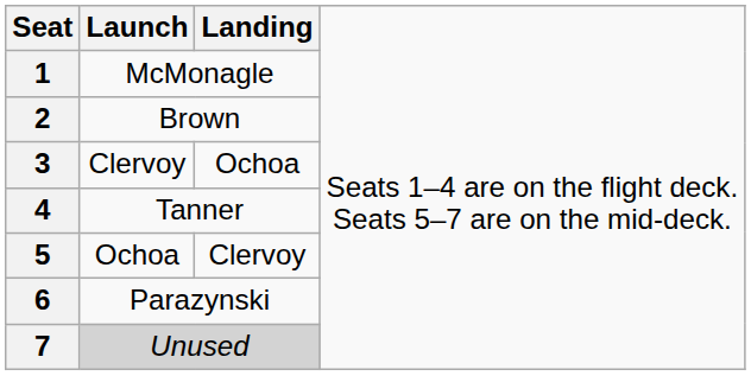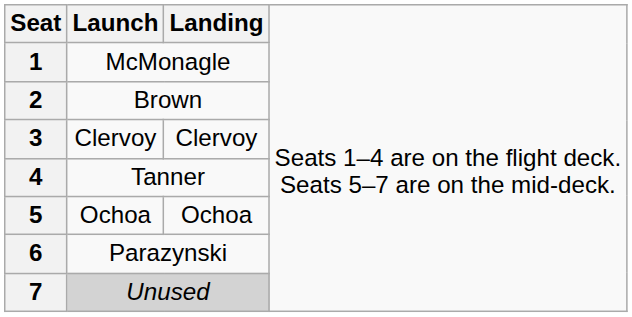 <table class="wikitable" style="text-align:center">
 <tr>
 <th>Seat</th>
 <th>Launch</th>
 <th>Landing</th>
 <td rowspan=8><br>Seats 1–4 are on the flight deck.<br>Seats 5–7 are on the mid-deck.</td>
 </tr>
 <tr>
 <th>1</th>
 <td colspan=2>McMonagle</td>
 </tr>
 <tr>
 <th>2</th>
 <td colspan=2>Brown</td>
 </tr>
 <tr>
 <th>3</th>
 <td>Clervoy</td>
-<td>Ochoa</td>
+<td>Clervoy</td>
 </tr>
 <tr>
 <th>4</th>
 <td colspan=2>Tanner</td>
 </tr>
 <tr>
 <th>5</th>
 <td>Ochoa</td>
-<td>Clervoy</td>
+<td>Ochoa</td>
 </tr>
 <tr>
 <th>6</th>
 <td colspan=2>Parazynski</td>
 </tr>
 <tr>
 <th>7</th>
 <td colspan=2 style="background-color:lightgray"><em>Unused</em></td>
 </tr>
 </table>
